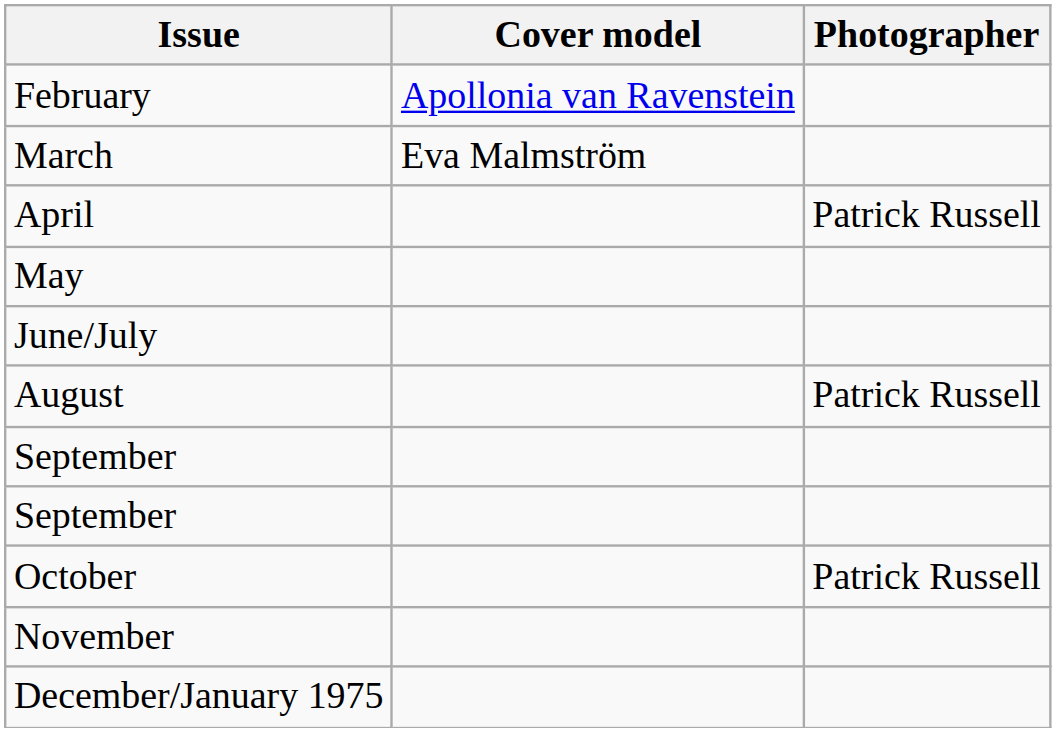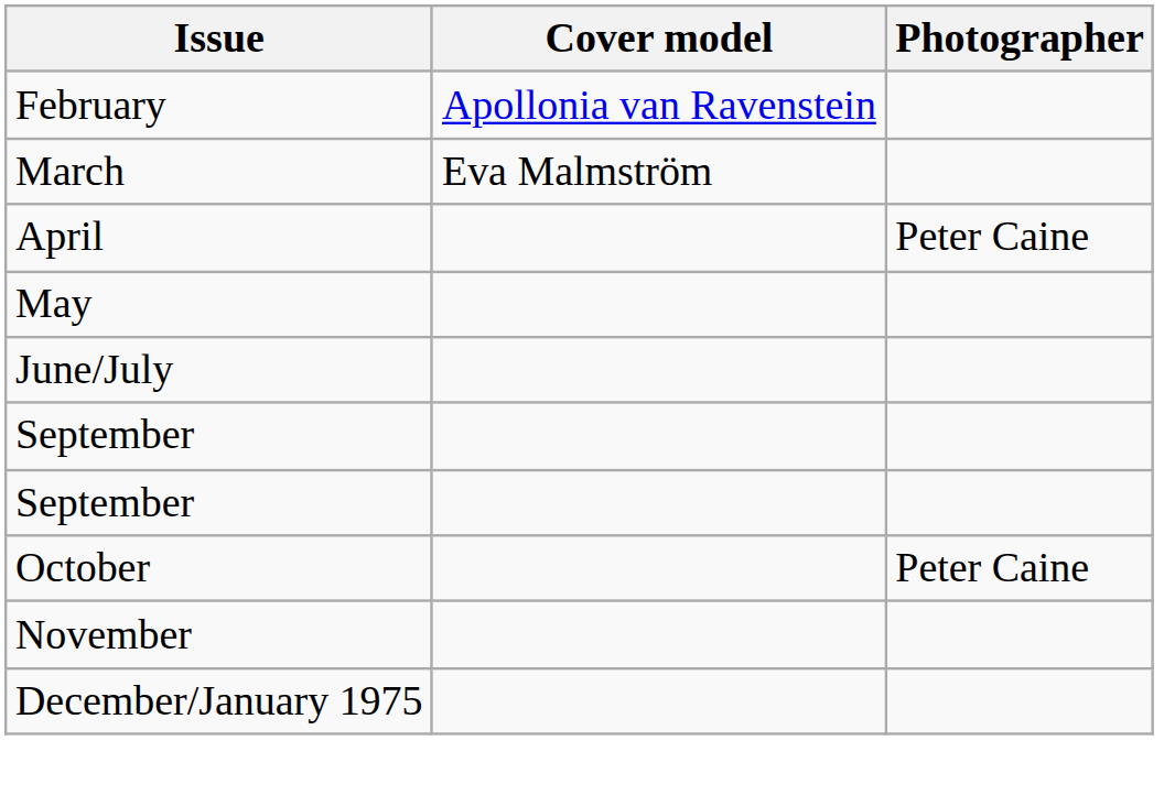 <table class="wikitable">
 <tr>
 <th>Issue</th>
 <th>Cover model</th>
 <th>Photographer</th>
 </tr>
 <tr>
 <td>February</td>
 <td><a href='#'>Apollonia van Ravenstein</a></td>
 <td></td>
 </tr>
 <tr>
 <td>March</td>
 <td>Eva Malmström</td>
 <td></td>
 </tr>
 <tr>
 <td>April</td>
 <td></td>
-<td>Patrick Russell</td>
+<td>Peter Caine</td>
 </tr>
 <tr>
 <td>May</td>
 <td></td>
 <td></td>
 </tr>
 <tr>
 <td>June/July</td>
 <td></td>
 <td></td>
-</tr>
-<tr>
-<td>August</td>
-<td></td>
-<td>Patrick Russell</td>
 </tr>
 <tr>
 <td>September</td>
 <td></td>
 <td></td>
 </tr>
 <tr>
 <td>September</td>
 <td></td>
 <td></td>
 </tr>
 <tr>
 <td>October</td>
 <td></td>
-<td>Patrick Russell</td>
+<td>Peter Caine</td>
 </tr>
 <tr>
 <td>November</td>
 <td></td>
 <td></td>
 </tr>
 <tr>
 <td>December/January 1975</td>
 <td></td>
 <td></td>
 </tr>
 </table>
